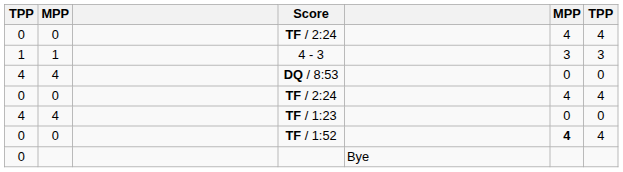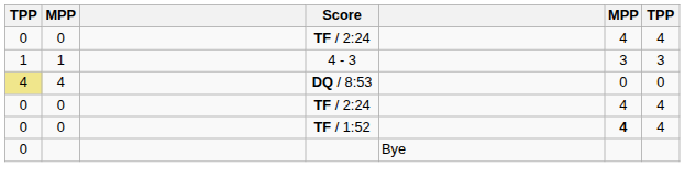 <table class="wikitable" style="text-align: center;" |>
 <tr>
 <th width="35">TPP</th>
 <th width="35">MPP</th>
 <th width="250"></th>
 <th width="75">Score</th>
 <th width="250"></th>
 <th width="35">MPP</th>
 <th width="35">TPP</th>
 </tr>
 <tr>
 <td>0</td>
 <td>0</td>
 <td style="text-align:left;"><strong></strong></td>
 <td><strong>TF</strong> / 2:24</td>
 <td style="text-align:left;"></td>
 <td>4</td>
 <td>4</td>
 </tr>
 <tr>
 <td>1</td>
 <td>1</td>
 <td style="text-align:left;"><strong></strong></td>
 <td>4 - 3</td>
 <td style="text-align:left;"></td>
 <td>3</td>
 <td>3</td>
 </tr>
 <tr>
-<td>4</td>
+<td style="background: khaki;">4</td>
 <td>4</td>
 <td style="text-align:left;"></td>
 <td><strong>DQ</strong> / 8:53</td>
 <td style="text-align:left;"><strong></strong></td>
 <td>0</td>
 <td>0</td>
 </tr>
 <tr>
 <td>0</td>
 <td>0</td>
 <td style="text-align:left;"><strong></strong></td>
 <td><strong>TF</strong> / 2:24</td>
 <td style="text-align:left;"></td>
 <td>4</td>
 <td>4</td>
-</tr>
-<tr>
-<td>4</td>
-<td>4</td>
-<td style="text-align:left;"></td>
-<td><strong>TF</strong> / 1:23</td>
-<td style="text-align:left;"><strong></strong></td>
-<td>0</td>
-<td>0</td>
 </tr>
 <tr>
 <td>0</td>
 <td>0</td>
 <td style="text-align:left;"><strong></strong></td>
 <td><strong>TF</strong> / 1:52</td>
 <td style="text-align:left;"></td>
 <td><strong>4</strong></td>
 <td>4</td>
 </tr>
 <tr>
 <td>0</td>
 <td></td>
 <td style="text-align:left;"><strong></strong></td>
 <td></td>
 <td style="text-align:left;">Bye</td>
 <td></td>
 <td></td>
 </tr>
 </table>
